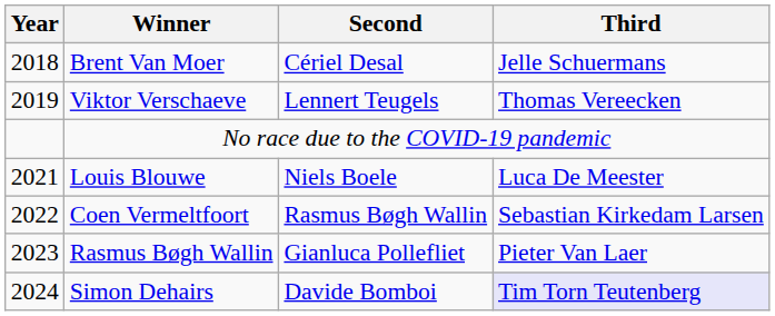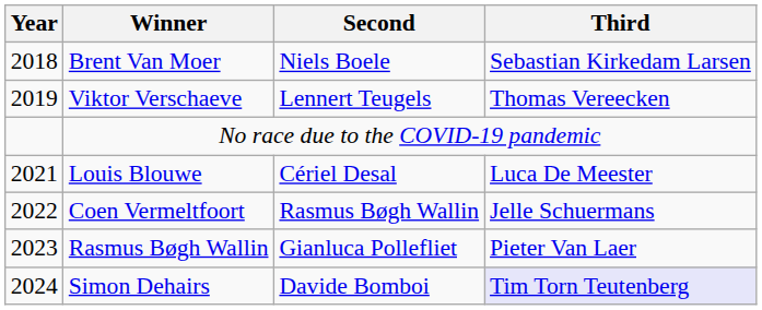 <table class="wikitable">
 <tr>
 <th>Year</th>
 <th>Winner</th>
 <th>Second</th>
 <th>Third</th>
 </tr>
 <tr>
 <td>2018</td>
 <td> <a href='#'>Brent Van Moer</a></td>
-<td> <a href='#'>Cériel Desal</a></td>
-<td> <a href='#'>Jelle Schuermans</a></td>
+<td> <a href='#'>Niels Boele</a></td>
+<td> <a href='#'>Sebastian Kirkedam Larsen</a></td>
 </tr>
 <tr>
 <td>2019</td>
 <td> <a href='#'>Viktor Verschaeve</a></td>
 <td> <a href='#'>Lennert Teugels</a></td>
 <td> <a href='#'>Thomas Vereecken</a></td>
 </tr>
 <tr>
 <td></td>
 <td colspan="3" align="center"><em>No race due to the <a href='#'>COVID-19 pandemic</a></em></td>
 </tr>
 <tr>
 <td>2021</td>
 <td> <a href='#'>Louis Blouwe</a></td>
-<td> <a href='#'>Niels Boele</a></td>
+<td> <a href='#'>Cériel Desal</a></td>
 <td> <a href='#'>Luca De Meester</a></td>
 </tr>
 <tr>
 <td>2022</td>
 <td> <a href='#'>Coen Vermeltfoort</a></td>
 <td> <a href='#'>Rasmus Bøgh Wallin</a></td>
-<td> <a href='#'>Sebastian Kirkedam Larsen</a></td>
+<td> <a href='#'>Jelle Schuermans</a></td>
 </tr>
 <tr>
 <td>2023</td>
 <td> <a href='#'>Rasmus Bøgh Wallin</a></td>
 <td> <a href='#'>Gianluca Pollefliet</a></td>
 <td> <a href='#'>Pieter Van Laer</a></td>
 </tr>
 <tr>
 <td>2024</td>
 <td> <a href='#'>Simon Dehairs</a></td>
 <td> <a href='#'>Davide Bomboi</a></td>
 <td style="background: lavender;"> <a href='#'>Tim Torn Teutenberg</a></td>
 </tr>
 </table>
